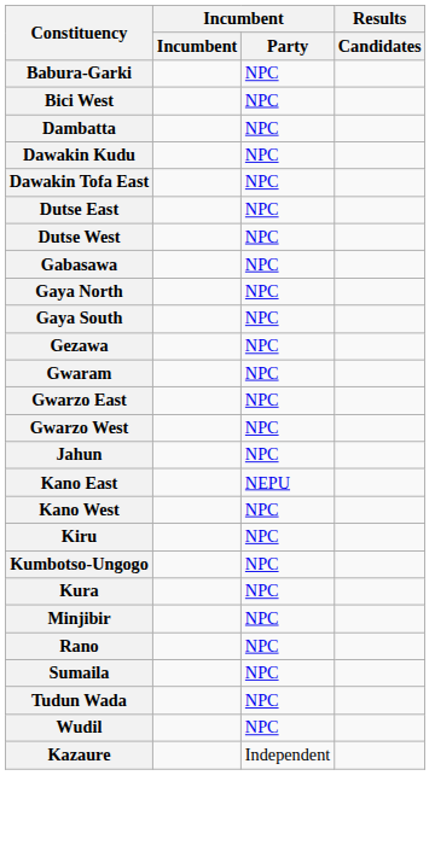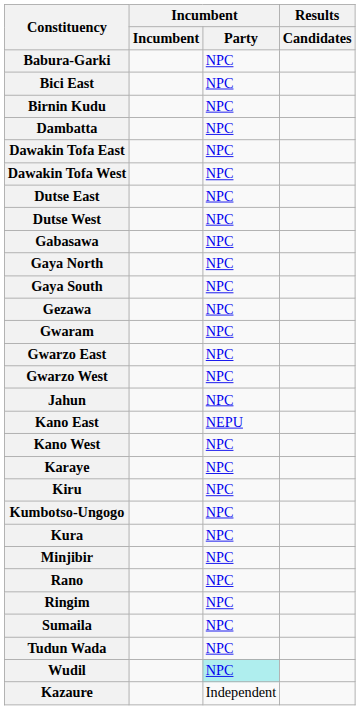 <table class="wikitable sortable">
 <tr>
 <th rowspan="2">Constituency</th>
 <th colspan="2">Incumbent</th>
 <th>Results</th>
 </tr>
 <tr valign="bottom">
 <th>Incumbent</th>
 <th>Party</th>
 <th>Candidates</th>
 </tr>
 <tr>
 <th>Babura-Garki</th>
 <td></td>
 <td><a href='#'>NPC</a></td>
 <td nowrap=""></td>
 </tr>
 <tr>
-<th>Bici West</th>
+<th>Bici East</th>
+<td></td>
+<td><a href='#'>NPC</a></td>
+<td nowrap=""></td>
+</tr>
+<tr>
+<th>Birnin Kudu</th>
 <td></td>
 <td><a href='#'>NPC</a></td>
 <td nowrap=""></td>
 </tr>
 <tr>
 <th>Dambatta</th>
 <td></td>
 <td><a href='#'>NPC</a></td>
 <td nowrap=""></td>
 </tr>
 <tr>
-<th>Dawakin Kudu</th>
+<th>Dawakin Tofa East</th>
 <td></td>
 <td><a href='#'>NPC</a></td>
 <td nowrap=""></td>
 </tr>
 <tr>
-<th>Dawakin Tofa East</th>
+<th>Dawakin Tofa West</th>
 <td></td>
 <td><a href='#'>NPC</a></td>
 <td nowrap=""></td>
 </tr>
 <tr>
 <th>Dutse East</th>
 <td></td>
 <td><a href='#'>NPC</a></td>
 <td nowrap=""></td>
 </tr>
 <tr>
 <th>Dutse West</th>
 <td></td>
 <td><a href='#'>NPC</a></td>
 <td nowrap=""></td>
 </tr>
 <tr>
 <th>Gabasawa</th>
 <td></td>
 <td><a href='#'>NPC</a></td>
 <td nowrap=""></td>
 </tr>
 <tr>
 <th>Gaya North</th>
 <td></td>
 <td><a href='#'>NPC</a></td>
 <td nowrap=""></td>
 </tr>
 <tr>
 <th>Gaya South</th>
 <td></td>
 <td><a href='#'>NPC</a></td>
 <td nowrap=""></td>
 </tr>
 <tr>
 <th>Gezawa</th>
 <td></td>
 <td><a href='#'>NPC</a></td>
 <td nowrap=""></td>
 </tr>
 <tr>
 <th>Gwaram</th>
 <td></td>
 <td><a href='#'>NPC</a></td>
 <td nowrap=""></td>
 </tr>
 <tr>
 <th>Gwarzo East</th>
 <td></td>
 <td><a href='#'>NPC</a></td>
 <td nowrap=""></td>
 </tr>
 <tr>
 <th>Gwarzo West</th>
 <td></td>
 <td><a href='#'>NPC</a></td>
 <td nowrap=""></td>
 </tr>
 <tr>
 <th>Jahun</th>
 <td></td>
 <td><a href='#'>NPC</a></td>
 <td nowrap=""></td>
 </tr>
 <tr>
 <th>Kano East</th>
 <td></td>
 <td><a href='#'>NEPU</a></td>
 <td nowrap=""></td>
 </tr>
 <tr>
 <th>Kano West</th>
 <td></td>
 <td><a href='#'>NPC</a></td>
 <td nowrap=""></td>
 </tr>
 <tr>
+<th>Karaye</th>
+<td></td>
+<td><a href='#'>NPC</a></td>
+<td nowrap=""></td>
+</tr>
+<tr>
 <th>Kiru</th>
 <td></td>
 <td><a href='#'>NPC</a></td>
 <td nowrap=""></td>
 </tr>
 <tr>
 <th>Kumbotso-Ungogo</th>
 <td></td>
 <td><a href='#'>NPC</a></td>
 <td nowrap=""></td>
 </tr>
 <tr>
 <th>Kura</th>
 <td></td>
 <td><a href='#'>NPC</a></td>
 <td nowrap=""></td>
 </tr>
 <tr>
 <th>Minjibir</th>
 <td></td>
 <td><a href='#'>NPC</a></td>
 <td nowrap=""></td>
 </tr>
 <tr>
 <th>Rano</th>
 <td></td>
 <td><a href='#'>NPC</a></td>
 <td nowrap=""></td>
 </tr>
 <tr>
+<th>Ringim</th>
+<td></td>
+<td><a href='#'>NPC</a></td>
+<td nowrap=""></td>
+</tr>
+<tr>
 <th>Sumaila</th>
 <td></td>
 <td><a href='#'>NPC</a></td>
 <td nowrap=""></td>
 </tr>
 <tr>
 <th>Tudun Wada</th>
 <td></td>
 <td><a href='#'>NPC</a></td>
 <td nowrap=""></td>
 </tr>
 <tr>
 <th>Wudil</th>
 <td></td>
-<td><a href='#'>NPC</a></td>
+<td style="background: paleturquoise;"><a href='#'>NPC</a></td>
 <td nowrap=""></td>
 </tr>
 <tr>
 <th>Kazaure</th>
 <td></td>
 <td>Independent</td>
 <td nowrap=""></td>
 </tr>
 </table>
